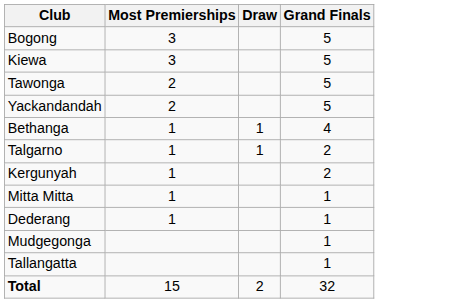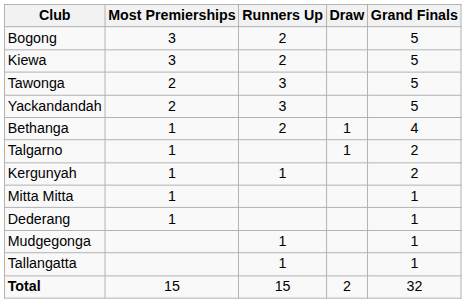 <table class="wikitable sortable">
 <tr>
 <th>Club</th>
 <th><span>Most Premierships</span></th>
+<th>Runners Up</th>
 <th>Draw</th>
 <th>Grand Finals</th>
 </tr>
 <tr>
 <td>Bogong</td>
 <td align=center>3</td>
+<td align=center>2</td>
 <td align=center></td>
 <td align=center>5</td>
 </tr>
 <tr>
 <td>Kiewa</td>
 <td align=center>3</td>
+<td align=center>2</td>
 <td align=center></td>
 <td align=center>5</td>
 </tr>
 <tr>
 <td>Tawonga</td>
 <td align=center>2</td>
+<td align=center>3</td>
 <td align=center></td>
 <td align=center>5</td>
 </tr>
 <tr>
 <td>Yackandandah</td>
 <td align=center>2</td>
+<td align=center>3</td>
 <td align=center></td>
 <td align=center>5</td>
 </tr>
 <tr>
 <td>Bethanga</td>
 <td align=center>1</td>
+<td align=center>2</td>
 <td align=center>1</td>
 <td align=center>4</td>
 </tr>
 <tr>
 <td>Talgarno</td>
 <td align=center>1</td>
+<td align=center></td>
 <td align=center>1</td>
 <td align=center>2</td>
 </tr>
 <tr>
 <td>Kergunyah</td>
+<td align=center>1</td>
 <td align=center>1</td>
 <td align=center></td>
 <td align=center>2</td>
 </tr>
 <tr>
 <td>Mitta Mitta</td>
 <td align=center>1</td>
 <td align=center></td>
+<td align=center></td>
 <td align=center>1</td>
 </tr>
 <tr>
 <td>Dederang</td>
 <td align=center>1</td>
 <td align=center></td>
+<td align=center></td>
 <td align=center>1</td>
 </tr>
 <tr>
 <td>Mudgegonga</td>
 <td align=center></td>
+<td align=center>1</td>
 <td align=center></td>
 <td align=center>1</td>
 </tr>
 <tr>
 <td>Tallangatta</td>
 <td align=center></td>
+<td align=center>1</td>
 <td align=center></td>
 <td align=center>1</td>
 </tr>
 <tr>
 <td><strong>Total</strong></td>
 <td align=center>15</td>
+<td align=center>15</td>
 <td align=center>2</td>
 <td align=center>32</td>
 </tr>
 </table>
